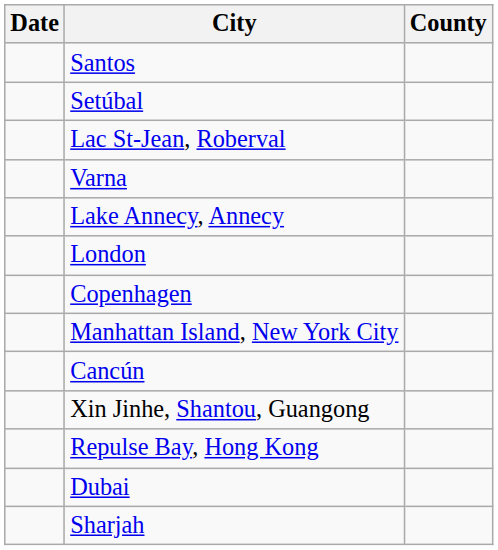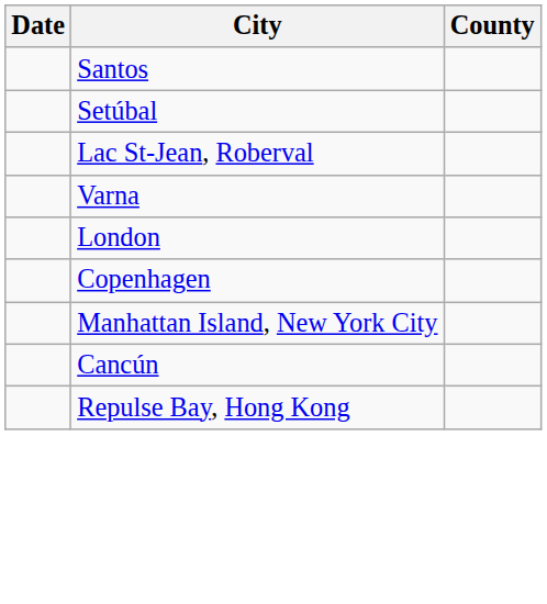 <table class="wikitable sortable">
 <tr>
 <th>Date</th>
 <th>City</th>
 <th>County</th>
 </tr>
 <tr>
 <td></td>
 <td><a href='#'>Santos</a></td>
 <td></td>
 </tr>
 <tr>
 <td></td>
 <td><a href='#'>Setúbal</a></td>
 <td></td>
 </tr>
 <tr>
 <td></td>
 <td><a href='#'>Lac St-Jean</a>, <a href='#'>Roberval</a></td>
 <td></td>
 </tr>
 <tr>
 <td></td>
 <td><a href='#'>Varna</a></td>
 <td></td>
 </tr>
 <tr>
 <td></td>
-<td><a href='#'>Lake Annecy</a>, <a href='#'>Annecy</a></td>
-<td></td>
-</tr>
-<tr>
-<td></td>
 <td><a href='#'>London</a></td>
 <td></td>
 </tr>
 <tr>
 <td></td>
 <td><a href='#'>Copenhagen</a></td>
 <td></td>
 </tr>
 <tr>
 <td></td>
 <td><a href='#'>Manhattan Island</a>, <a href='#'>New York City</a></td>
 <td></td>
 </tr>
 <tr>
 <td></td>
 <td><a href='#'>Cancún</a></td>
 <td></td>
 </tr>
 <tr>
 <td></td>
-<td>Xin Jinhe, <a href='#'>Shantou</a>, Guangong</td>
-<td></td>
-</tr>
-<tr>
-<td></td>
 <td><a href='#'>Repulse Bay</a>, <a href='#'>Hong Kong</a></td>
 <td></td>
 </tr>
-<tr>
-<td></td>
-<td><a href='#'>Dubai</a></td>
-<td></td>
-</tr>
-<tr>
-<td></td>
-<td><a href='#'>Sharjah</a></td>
-<td></td>
-</tr>
 </table>
